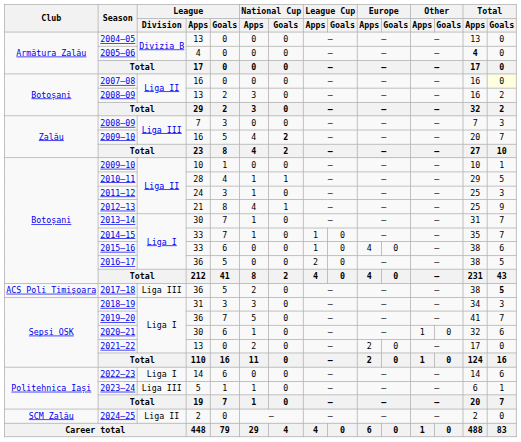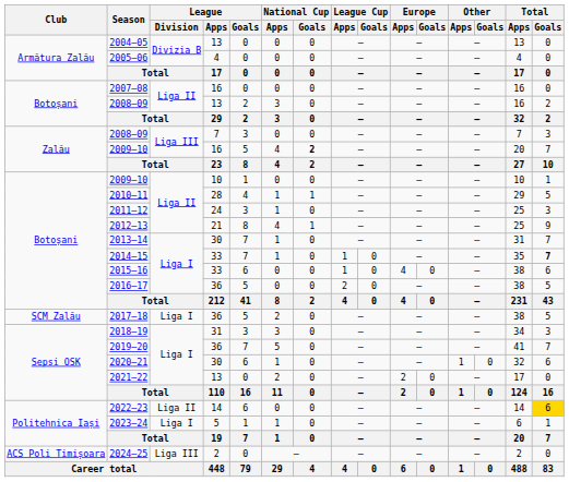 <table class="wikitable" style="font-size:90%; text-align: center;">
 <tr>
 <th rowspan=2>Club</th>
 <th rowspan=2>Season</th>
 <th colspan=3>League</th>
 <th colspan=2>National Cup</th>
 <th colspan=2>League Cup</th>
 <th colspan=2>Europe</th>
 <th colspan=2>Other</th>
 <th colspan=3>Total</th>
 </tr>
 <tr>
 <th>Division</th>
 <th>Apps</th>
 <th>Goals</th>
 <th>Apps</th>
 <th>Goals</th>
 <th>Apps</th>
 <th>Goals</th>
 <th>Apps</th>
 <th>Goals</th>
 <th>Apps</th>
 <th>Goals</th>
 <th>Apps</th>
 <th>Goals</th>
 </tr>
 <tr>
 <td rowspan=3><a href='#'>Armătura Zalău</a></td>
 <td><a href='#'>2004–05</a></td>
 <td rowspan=2><a href='#'>Divizia B</a></td>
 <td>13</td>
 <td>0</td>
 <td>0</td>
 <td>0</td>
 <td colspan=2>—</td>
 <td colspan=2>—</td>
 <td colspan=2>—</td>
 <td>13</td>
 <td>0</td>
 </tr>
 <tr>
 <td><a href='#'>2005–06</a></td>
 <td>4</td>
 <td>0</td>
 <td>0</td>
 <td>0</td>
 <td colspan=2>—</td>
 <td colspan=2>—</td>
 <td colspan=2>—</td>
-<td><strong>4</strong></td>
+<td>4</td>
 <td>0</td>
 </tr>
 <tr>
 <th colspan=2>Total</th>
 <th>17</th>
 <th>0</th>
 <th>0</th>
 <th>0</th>
 <th colspan=2>—</th>
 <th colspan=2>—</th>
 <th colspan=2>—</th>
 <th>17</th>
 <th>0</th>
 </tr>
 <tr>
 <td rowspan=3><a href='#'>Botoșani</a></td>
 <td><a href='#'>2007–08</a></td>
 <td rowspan=2><a href='#'>Liga II</a></td>
 <td>16</td>
 <td>0</td>
 <td>0</td>
 <td>0</td>
 <td colspan=2>—</td>
 <td colspan=2>—</td>
 <td colspan=2>—</td>
 <td>16</td>
-<td style="background: lightyellow;">0</td>
+<td>0</td>
 </tr>
 <tr>
 <td><a href='#'>2008–09</a></td>
 <td>13</td>
 <td>2</td>
 <td>3</td>
 <td>0</td>
 <td colspan=2>—</td>
 <td colspan=2>—</td>
 <td colspan=2>—</td>
 <td>16</td>
 <td>2</td>
 </tr>
 <tr>
 <th colspan=2>Total</th>
 <th>29</th>
 <th>2</th>
 <th>3</th>
 <th>0</th>
 <th colspan=2>—</th>
 <th colspan=2>—</th>
 <th colspan=2>—</th>
 <th>32</th>
 <th>2</th>
 </tr>
 <tr>
 <td rowspan=3><a href='#'>Zalău</a></td>
 <td><a href='#'>2008–09</a></td>
 <td rowspan=2><a href='#'>Liga III</a></td>
 <td>7</td>
 <td>3</td>
 <td>0</td>
 <td>0</td>
 <td colspan=2>—</td>
 <td colspan=2>—</td>
 <td colspan=2>—</td>
 <td>7</td>
 <td>3</td>
 </tr>
 <tr>
 <td><a href='#'>2009–10</a></td>
 <td>16</td>
 <td>5</td>
 <td>4</td>
 <td><strong>2</strong></td>
 <td colspan=2>—</td>
 <td colspan=2>—</td>
 <td colspan=2>—</td>
 <td>20</td>
 <td>7</td>
 </tr>
 <tr>
 <th colspan=2>Total</th>
 <th>23</th>
 <th>8</th>
 <th>4</th>
 <th>2</th>
 <th colspan=2>—</th>
 <th colspan=2>—</th>
 <th colspan=2>—</th>
 <th>27</th>
 <th>10</th>
 </tr>
 <tr>
 <td rowspan=9><a href='#'>Botoșani</a></td>
 <td><a href='#'>2009–10</a></td>
 <td rowspan=4><a href='#'>Liga II</a></td>
 <td>10</td>
 <td>1</td>
 <td>0</td>
 <td>0</td>
 <td colspan=2>—</td>
 <td colspan=2>—</td>
 <td colspan=2>—</td>
 <td>10</td>
 <td>1</td>
 </tr>
 <tr>
 <td><a href='#'>2010–11</a></td>
 <td>28</td>
 <td>4</td>
 <td>1</td>
 <td>1</td>
 <td colspan=2>—</td>
 <td colspan=2>—</td>
 <td colspan=2>—</td>
 <td>29</td>
 <td>5</td>
 </tr>
 <tr>
 <td><a href='#'>2011–12</a></td>
 <td>24</td>
 <td>3</td>
 <td>1</td>
 <td>0</td>
 <td colspan=2>—</td>
 <td colspan=2>—</td>
 <td colspan=2>—</td>
 <td>25</td>
 <td>3</td>
 </tr>
 <tr>
 <td><a href='#'>2012–13</a></td>
 <td>21</td>
 <td>8</td>
 <td>4</td>
 <td>1</td>
 <td colspan=2>—</td>
 <td colspan=2>—</td>
 <td colspan=2>—</td>
 <td>25</td>
 <td>9</td>
 </tr>
 <tr>
 <td><a href='#'>2013–14</a></td>
 <td rowspan=4><a href='#'>Liga I</a></td>
 <td>30</td>
 <td>7</td>
 <td>1</td>
 <td>0</td>
 <td colspan=2>—</td>
 <td colspan=2>—</td>
 <td colspan=2>—</td>
 <td>31</td>
 <td>7</td>
 </tr>
 <tr>
 <td><a href='#'>2014–15</a></td>
 <td>33</td>
 <td>7</td>
 <td>1</td>
 <td>0</td>
 <td>1</td>
 <td>0</td>
 <td colspan=2>—</td>
 <td colspan=2>—</td>
 <td>35</td>
-<td>7</td>
+<td><strong>7</strong></td>
 </tr>
 <tr>
 <td><a href='#'>2015–16</a></td>
 <td>33</td>
 <td>6</td>
 <td>0</td>
 <td>0</td>
 <td>1</td>
 <td>0</td>
 <td>4</td>
 <td>0</td>
 <td colspan=2>—</td>
 <td>38</td>
 <td>6</td>
 </tr>
 <tr>
 <td><a href='#'>2016–17</a></td>
 <td>36</td>
 <td>5</td>
 <td>0</td>
 <td>0</td>
 <td>2</td>
 <td>0</td>
 <td colspan=2>—</td>
 <td colspan=2>—</td>
 <td>38</td>
 <td>5</td>
 </tr>
 <tr>
 <th colspan=2>Total</th>
 <th>212</th>
 <th>41</th>
 <th>8</th>
 <th>2</th>
 <th>4</th>
 <th>0</th>
 <th>4</th>
 <th>0</th>
 <th colspan=2>—</th>
 <th>231</th>
 <th>43</th>
 </tr>
 <tr>
-<td><a href='#'>ACS Poli Timișoara</a></td>
+<td><a href='#'>SCM Zalău</a></td>
 <td><a href='#'>2017–18</a></td>
-<td>Liga III</td>
+<td>Liga I</td>
 <td>36</td>
 <td>5</td>
 <td>2</td>
 <td>0</td>
 <td colspan=2>—</td>
 <td colspan=2>—</td>
 <td colspan=2>—</td>
 <td>38</td>
-<td><strong>5</strong></td>
+<td>5</td>
 </tr>
 <tr>
 <td rowspan=5><a href='#'>Sepsi OSK</a></td>
 <td><a href='#'>2018–19</a></td>
 <td rowspan=4>Liga I</td>
 <td>31</td>
 <td>3</td>
 <td>3</td>
 <td>0</td>
 <td colspan=2>—</td>
 <td colspan=2>—</td>
 <td colspan=2>—</td>
 <td>34</td>
 <td>3</td>
 </tr>
 <tr>
 <td><a href='#'>2019–20</a></td>
 <td>36</td>
 <td>7</td>
 <td>5</td>
 <td>0</td>
 <td colspan=2>—</td>
 <td colspan=2>—</td>
 <td colspan=2>—</td>
 <td>41</td>
 <td>7</td>
 </tr>
 <tr>
 <td><a href='#'>2020–21</a></td>
 <td>30</td>
 <td>6</td>
 <td>1</td>
 <td>0</td>
 <td colspan=2>—</td>
 <td colspan=2>—</td>
 <td>1</td>
 <td>0</td>
 <td>32</td>
 <td>6</td>
 </tr>
 <tr>
 <td><a href='#'>2021–22</a></td>
 <td>13</td>
 <td>0</td>
 <td>2</td>
 <td>0</td>
 <td colspan=2>—</td>
 <td>2</td>
 <td>0</td>
 <td colspan=2>—</td>
 <td>17</td>
 <td>0</td>
 </tr>
 <tr>
 <th colspan=2>Total</th>
 <th>110</th>
 <th>16</th>
 <th>11</th>
 <th>0</th>
 <th colspan=2>—</th>
 <th>2</th>
 <th>0</th>
 <th>1</th>
 <th>0</th>
 <th>124</th>
 <th>16</th>
 </tr>
 <tr>
 <td rowspan=3><a href='#'>Politehnica Iași</a></td>
 <td><a href='#'>2022–23</a></td>
-<td>Liga I</td>
+<td>Liga II</td>
 <td>14</td>
 <td>6</td>
 <td>0</td>
 <td>0</td>
 <td colspan=2>—</td>
 <td colspan=2>—</td>
 <td colspan=2>—</td>
 <td>14</td>
-<td>6</td>
+<td style="background: gold;">6</td>
 </tr>
 <tr>
 <td><a href='#'>2023–24</a></td>
-<td>Liga III</td>
+<td>Liga I</td>
 <td>5</td>
 <td>1</td>
 <td>1</td>
 <td>0</td>
 <td colspan=2>—</td>
 <td colspan=2>—</td>
 <td colspan=2>—</td>
 <td>6</td>
 <td>1</td>
 </tr>
 <tr>
 <th colspan=2>Total</th>
 <th>19</th>
 <th>7</th>
 <th>1</th>
 <th>0</th>
 <th colspan=2>—</th>
 <th colspan=2>—</th>
 <th colspan=2>—</th>
 <th>20</th>
 <th>7</th>
 </tr>
 <tr>
-<td><a href='#'>SCM Zalău</a></td>
+<td><a href='#'>ACS Poli Timișoara</a></td>
 <td><a href='#'>2024–25</a></td>
-<td>Liga II</td>
+<td>Liga III</td>
 <td>2</td>
 <td>0</td>
 <td colspan=2>—</td>
 <td colspan=2>—</td>
 <td colspan=2>—</td>
 <td colspan=2>—</td>
 <td>2</td>
 <td>0</td>
 </tr>
 <tr>
 <th colspan=3>Career total</th>
 <th>448</th>
 <th>79</th>
 <th>29</th>
 <th>4</th>
 <th>4</th>
 <th>0</th>
 <th>6</th>
 <th>0</th>
 <th>1</th>
 <th>0</th>
 <th>488</th>
 <th>83</th>
 </tr>
 </table>
